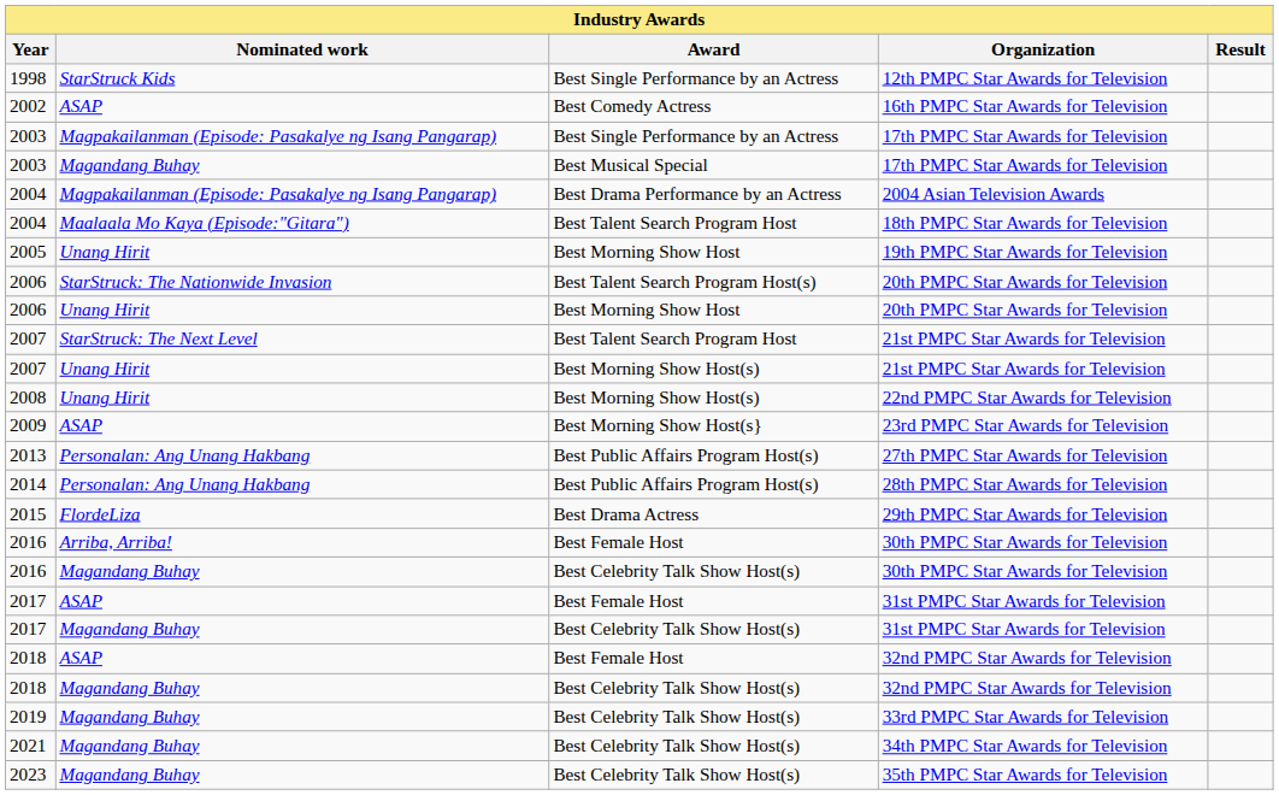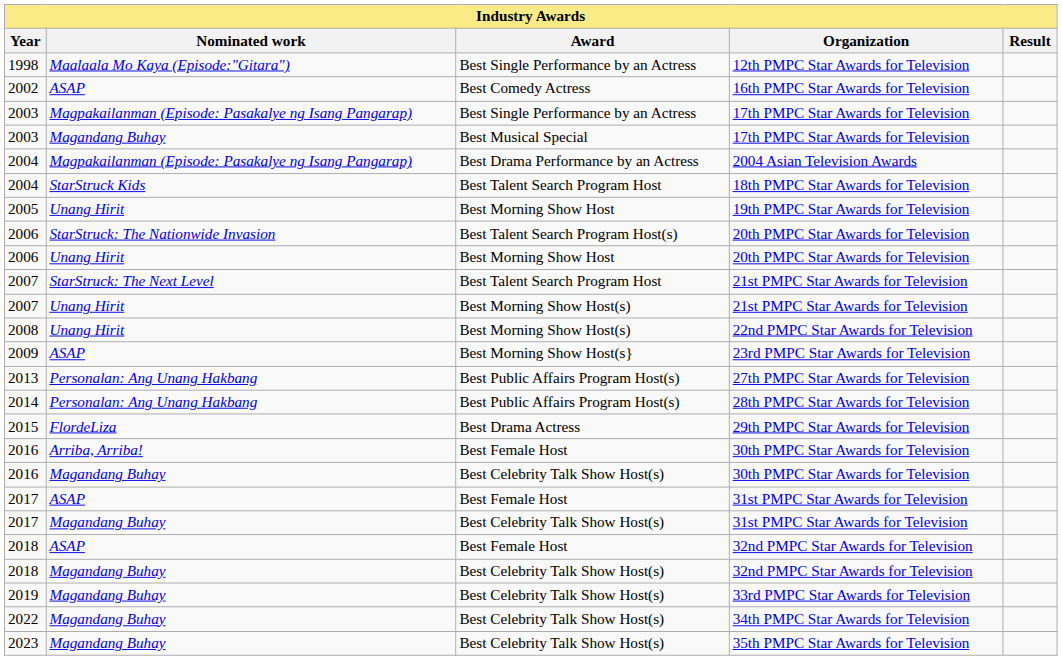 <table width="70%" class="wikitable sortable">
 <tr>
 <th colspan="5" - style="background:#FAEB86;" align="center">Industry Awards</th>
 </tr>
 <tr>
 <th>Year</th>
 <th>Nominated work</th>
 <th>Award</th>
 <th>Organization</th>
 <th>Result</th>
 </tr>
 <tr>
 <td>1998</td>
-<td><em><a href='#'>StarStruck Kids</a></em></td>
+<td><em><a href='#'>Maalaala Mo Kaya (Episode:"Gitara")</a></em></td>
 <td>Best Single Performance by an Actress</td>
 <td><a href='#'>12th PMPC Star Awards for Television</a></td>
 <td></td>
 </tr>
 <tr>
 <td>2002</td>
 <td><em><a href='#'>ASAP</a></em></td>
 <td>Best Comedy Actress</td>
 <td><a href='#'>16th PMPC Star Awards for Television</a></td>
 <td></td>
 </tr>
 <tr>
 <td>2003</td>
 <td><em><a href='#'>Magpakailanman (Episode: Pasakalye ng Isang Pangarap)</a></em></td>
 <td>Best Single Performance by an Actress</td>
 <td><a href='#'>17th PMPC Star Awards for Television</a></td>
 <td></td>
 </tr>
 <tr>
 <td>2003</td>
 <td><em><a href='#'>Magandang Buhay</a></em></td>
 <td>Best Musical Special</td>
 <td><a href='#'>17th PMPC Star Awards for Television</a></td>
 <td></td>
 </tr>
 <tr>
 <td>2004</td>
 <td><em><a href='#'>Magpakailanman (Episode: Pasakalye ng Isang Pangarap)</a></em></td>
 <td>Best Drama Performance by an Actress</td>
 <td><a href='#'>2004 Asian Television Awards</a></td>
 <td></td>
 </tr>
 <tr>
 <td>2004</td>
-<td><em><a href='#'>Maalaala Mo Kaya (Episode:"Gitara")</a></em></td>
+<td><em><a href='#'>StarStruck Kids</a></em></td>
 <td>Best Talent Search Program Host</td>
 <td><a href='#'>18th PMPC Star Awards for Television</a></td>
 <td></td>
 </tr>
 <tr>
 <td>2005</td>
 <td><em><a href='#'>Unang Hirit</a></em></td>
 <td>Best Morning Show Host</td>
 <td><a href='#'>19th PMPC Star Awards for Television</a></td>
 <td></td>
 </tr>
 <tr>
 <td>2006</td>
 <td><em><a href='#'>StarStruck: The Nationwide Invasion</a></em></td>
 <td>Best Talent Search Program Host(s)</td>
 <td><a href='#'>20th PMPC Star Awards for Television</a></td>
 <td></td>
 </tr>
 <tr>
 <td>2006</td>
 <td><em><a href='#'>Unang Hirit</a></em></td>
 <td>Best Morning Show Host</td>
 <td><a href='#'>20th PMPC Star Awards for Television</a></td>
 <td></td>
 </tr>
 <tr>
 <td>2007</td>
 <td><em><a href='#'>StarStruck: The Next Level</a></em></td>
 <td>Best Talent Search Program Host</td>
 <td><a href='#'>21st PMPC Star Awards for Television</a></td>
 <td></td>
 </tr>
 <tr>
 <td>2007</td>
 <td><em><a href='#'>Unang Hirit</a></em></td>
 <td>Best Morning Show Host(s)</td>
 <td><a href='#'>21st PMPC Star Awards for Television</a></td>
 <td></td>
 </tr>
 <tr>
 <td>2008</td>
 <td><em><a href='#'>Unang Hirit</a></em></td>
 <td>Best Morning Show Host(s)</td>
 <td><a href='#'>22nd PMPC Star Awards for Television</a></td>
 <td></td>
 </tr>
 <tr>
 <td>2009</td>
 <td><em><a href='#'>ASAP</a></em></td>
 <td>Best Morning Show Host(s}</td>
 <td><a href='#'>23rd PMPC Star Awards for Television</a></td>
 <td></td>
 </tr>
 <tr>
 <td>2013</td>
 <td><em><a href='#'>Personalan: Ang Unang Hakbang</a></em></td>
 <td>Best Public Affairs Program Host(s)</td>
 <td><a href='#'>27th PMPC Star Awards for Television</a></td>
 <td></td>
 </tr>
 <tr>
 <td>2014</td>
 <td><em><a href='#'>Personalan: Ang Unang Hakbang</a></em></td>
 <td>Best Public Affairs Program Host(s)</td>
 <td><a href='#'>28th PMPC Star Awards for Television</a></td>
 <td></td>
 </tr>
 <tr>
 <td>2015</td>
 <td><em><a href='#'>FlordeLiza</a></em></td>
 <td>Best Drama Actress</td>
 <td><a href='#'>29th PMPC Star Awards for Television</a></td>
 <td></td>
 </tr>
 <tr>
 <td>2016</td>
 <td><em><a href='#'>Arriba, Arriba!</a></em></td>
 <td>Best Female Host</td>
 <td><a href='#'>30th PMPC Star Awards for Television</a></td>
 <td></td>
 </tr>
 <tr>
 <td>2016</td>
 <td><em><a href='#'>Magandang Buhay</a></em></td>
 <td>Best Celebrity Talk Show Host(s)</td>
 <td><a href='#'>30th PMPC Star Awards for Television</a></td>
 <td></td>
 </tr>
 <tr>
 <td>2017</td>
 <td><em><a href='#'>ASAP</a></em></td>
 <td>Best Female Host</td>
 <td><a href='#'>31st PMPC Star Awards for Television</a></td>
 <td></td>
 </tr>
 <tr>
 <td>2017</td>
 <td><em><a href='#'>Magandang Buhay</a></em></td>
 <td>Best Celebrity Talk Show Host(s)</td>
 <td><a href='#'>31st PMPC Star Awards for Television</a></td>
 <td></td>
 </tr>
 <tr>
 <td>2018</td>
 <td><em><a href='#'>ASAP</a></em></td>
 <td>Best Female Host</td>
 <td><a href='#'>32nd PMPC Star Awards for Television</a></td>
 <td></td>
 </tr>
 <tr>
 <td>2018</td>
 <td><em><a href='#'>Magandang Buhay</a></em></td>
 <td>Best Celebrity Talk Show Host(s)</td>
 <td><a href='#'>32nd PMPC Star Awards for Television</a></td>
 <td></td>
 </tr>
 <tr>
 <td>2019</td>
 <td><em><a href='#'>Magandang Buhay</a></em></td>
 <td>Best Celebrity Talk Show Host(s)</td>
 <td><a href='#'>33rd PMPC Star Awards for Television</a></td>
 <td></td>
 </tr>
 <tr>
-<td>2021</td>
+<td>2022</td>
 <td><em><a href='#'>Magandang Buhay</a></em></td>
 <td>Best Celebrity Talk Show Host(s)</td>
 <td><a href='#'>34th PMPC Star Awards for Television</a></td>
 <td></td>
 </tr>
 <tr>
 <td>2023</td>
 <td><em><a href='#'>Magandang Buhay</a></em></td>
 <td>Best Celebrity Talk Show Host(s)</td>
 <td><a href='#'>35th PMPC Star Awards for Television</a></td>
 <td></td>
 </tr>
 </table>
